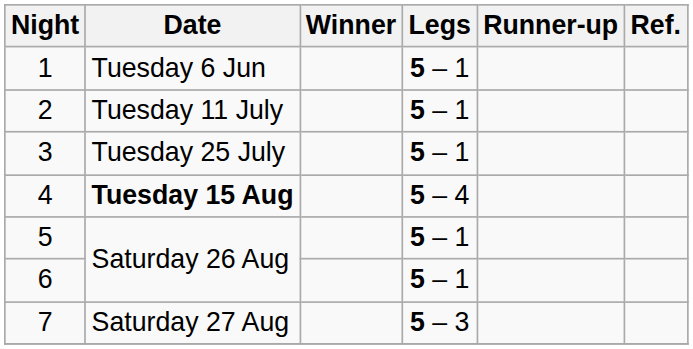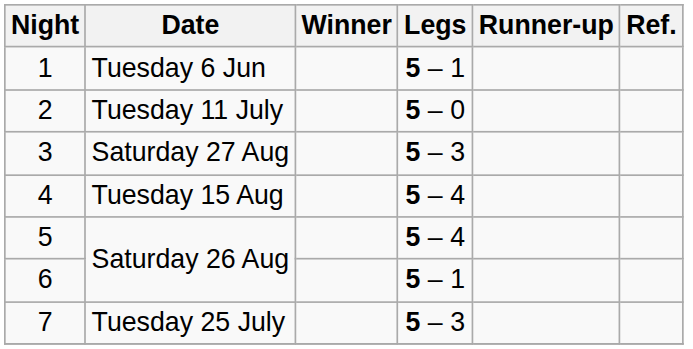 <table class="wikitable">
 <tr>
 <th>Night</th>
 <th>Date</th>
 <th>Winner</th>
 <th>Legs</th>
 <th>Runner-up</th>
 <th>Ref.</th>
 </tr>
 <tr>
 <td align=center>1</td>
 <td rowspan=1>Tuesday 6 Jun</td>
 <td align="right"></td>
 <td align="center"><strong>5</strong> – 1</td>
 <td></td>
 <td align="center"></td>
 </tr>
 <tr>
 <td align=center>2</td>
 <td rowspan=1>Tuesday 11 July</td>
 <td align="right"></td>
-<td align="center"><strong>5</strong> – 1</td>
+<td align="center"><strong>5</strong> – 0</td>
 <td></td>
 <td align="center"></td>
 </tr>
 <tr>
 <td align=center>3</td>
-<td rowspan=1>Tuesday 25 July</td>
+<td>Saturday 27 Aug</td>
 <td align="right"></td>
-<td align="center"><strong>5</strong> – 1</td>
+<td align="center"><strong>5</strong> – 3</td>
 <td></td>
 <td align="center"></td>
 </tr>
 <tr>
 <td align=center>4</td>
-<td rowspan=1><strong>Tuesday 15 Aug</strong></td>
+<td rowspan=1>Tuesday 15 Aug</td>
 <td align="right"></td>
 <td align="center"><strong>5</strong> – 4</td>
 <td></td>
 <td align="center"></td>
 </tr>
 <tr>
 <td align=center>5</td>
 <td rowspan=2>Saturday 26 Aug</td>
 <td align="right"></td>
-<td align="center"><strong>5</strong> – 1</td>
+<td align="center"><strong>5</strong> – 4</td>
 <td></td>
 <td align="center"></td>
 </tr>
 <tr>
 <td align=center>6</td>
 <td align="right"></td>
 <td align="center"><strong>5</strong> – 1</td>
 <td></td>
 <td align="center"></td>
 </tr>
 <tr>
 <td align=center>7</td>
-<td>Saturday 27 Aug</td>
+<td rowspan=1>Tuesday 25 July</td>
 <td align="right"></td>
 <td align="center"><strong>5</strong> – 3</td>
 <td></td>
 <td align="center"></td>
 </tr>
 <tr>
 </tr>
 </table>
